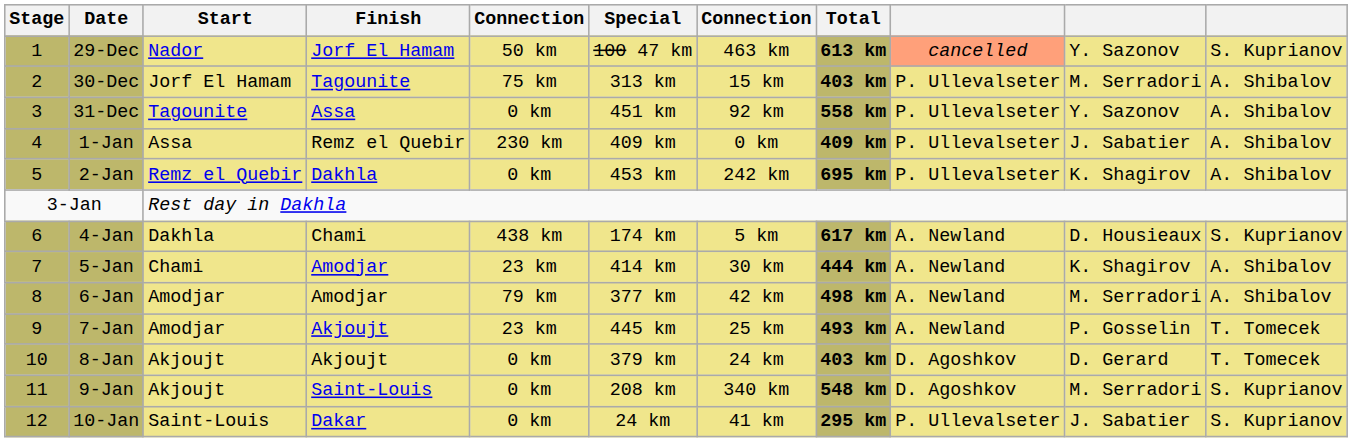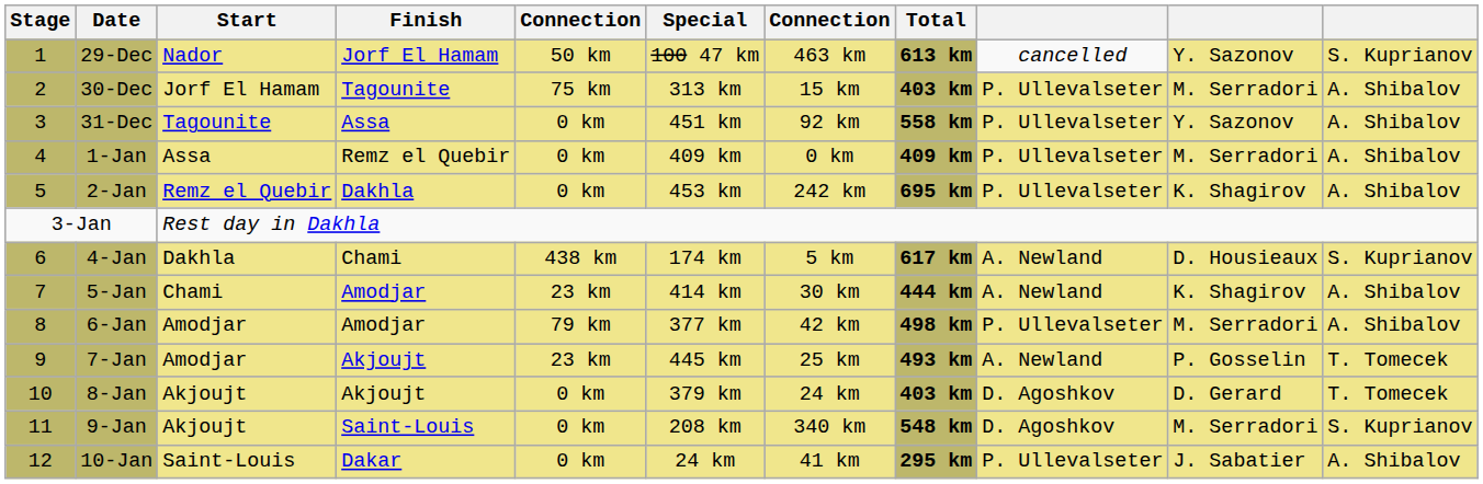 <table class="wikitable" style="font-size:90%">
 <tr>
 <th>Stage</th>
 <th>Date</th>
 <th>Start</th>
 <th>Finish</th>
 <th>Connection</th>
 <th>Special</th>
 <th>Connection</th>
 <th>Total</th>
 <th></th>
 <th></th>
 <th></th>
 </tr>
 <tr>
 <td bgcolor="#BDB76B" align="center">1</td>
 <td bgcolor="#BDB76B" align="center">29-Dec</td>
 <td bgcolor="#F0E68C"> <a href='#'>Nador</a></td>
 <td bgcolor="#F0E68C"> <a href='#'>Jorf El Hamam</a></td>
 <td bgcolor="#F0E68C" align="center">50 km</td>
 <td bgcolor="#F0E68C" align="center"><s>100</s> 47 km</td>
 <td bgcolor="#F0E68C" align="center">463 km</td>
 <td bgcolor="#BDB76B" align="center"><strong>613 km</strong></td>
-<td align="center" style="background: lightsalmon;"><em>cancelled</em></td>
+<td align="center"><em>cancelled</em></td>
 <td bgcolor="#F0E68C"> Y. Sazonov</td>
 <td bgcolor="#F0E68C"> S. Kuprianov</td>
 </tr>
 <tr>
 <td bgcolor="#BDB76B" align="center">2</td>
 <td bgcolor="#BDB76B" align="center">30-Dec</td>
 <td bgcolor="#F0E68C"> Jorf El Hamam</td>
 <td bgcolor="#F0E68C"> <a href='#'>Tagounite</a></td>
 <td bgcolor="#F0E68C" align="center">75 km</td>
 <td bgcolor="#F0E68C" align="center">313 km</td>
 <td bgcolor="#F0E68C" align="center">15 km</td>
 <td bgcolor="#BDB76B" align="center"><strong>403 km</strong></td>
 <td bgcolor="#F0E68C"> P. Ullevalseter</td>
 <td bgcolor="#F0E68C"> M. Serradori</td>
 <td bgcolor="#F0E68C"> A. Shibalov</td>
 </tr>
 <tr>
 <td bgcolor="#BDB76B" align="center">3</td>
 <td bgcolor="#BDB76B" align="center">31-Dec</td>
 <td bgcolor="#F0E68C"> <a href='#'>Tagounite</a></td>
 <td bgcolor="#F0E68C"> <a href='#'>Assa</a></td>
 <td bgcolor="#F0E68C" align="center">0 km</td>
 <td bgcolor="#F0E68C" align="center">451 km</td>
 <td bgcolor="#F0E68C" align="center">92 km</td>
 <td bgcolor="#BDB76B" align="center"><strong>558 km</strong></td>
 <td bgcolor="#F0E68C"> P. Ullevalseter</td>
 <td bgcolor="#F0E68C"> Y. Sazonov</td>
 <td bgcolor="#F0E68C"> A. Shibalov</td>
 </tr>
 <tr>
 <td bgcolor="#BDB76B" align="center">4</td>
 <td bgcolor="#BDB76B" align="center">1-Jan</td>
 <td bgcolor="#F0E68C"> Assa</td>
 <td bgcolor="#F0E68C"> Remz el Quebir</td>
-<td bgcolor="#F0E68C" align="center">230 km</td>
+<td bgcolor="#F0E68C" align="center">0 km</td>
 <td bgcolor="#F0E68C" align="center">409 km</td>
 <td bgcolor="#F0E68C" align="center">0 km</td>
 <td bgcolor="#BDB76B" align="center"><strong>409 km</strong></td>
 <td bgcolor="#F0E68C"> P. Ullevalseter</td>
-<td bgcolor="#F0E68C"> J. Sabatier</td>
+<td bgcolor="#F0E68C"> M. Serradori</td>
 <td bgcolor="#F0E68C"> A. Shibalov</td>
 </tr>
 <tr>
 <td bgcolor="#BDB76B" align="center">5</td>
 <td bgcolor="#BDB76B" align="center">2-Jan</td>
 <td bgcolor="#F0E68C"> <a href='#'>Remz el Quebir</a></td>
 <td bgcolor="#F0E68C"> <a href='#'>Dakhla</a></td>
 <td bgcolor="#F0E68C" align="center">0 km</td>
 <td bgcolor="#F0E68C" align="center">453 km</td>
 <td bgcolor="#F0E68C" align="center">242 km</td>
 <td bgcolor="#BDB76B" align="center"><strong>695 km</strong></td>
 <td bgcolor="#F0E68C"> P. Ullevalseter</td>
 <td bgcolor="#F0E68C"> K. Shagirov</td>
 <td bgcolor="#F0E68C"> A. Shibalov</td>
 </tr>
 <tr>
 <td bgcolor="#f9f9f9" align="center"  colspan=2>3-Jan</td>
 <td bgcolor="#f9f9f9" colspan=9><em>Rest day in  <a href='#'>Dakhla</a></em></td>
 </tr>
 <tr>
 <td bgcolor="#BDB76B" align="center">6</td>
 <td bgcolor="#BDB76B" align="center">4-Jan</td>
 <td bgcolor="#F0E68C"> Dakhla</td>
 <td bgcolor="#F0E68C"> Chami</td>
 <td bgcolor="#F0E68C" align="center">438 km</td>
 <td bgcolor="#F0E68C" align="center">174 km</td>
 <td bgcolor="#F0E68C" align="center">5 km</td>
 <td bgcolor="#BDB76B" align="center"><strong>617 km</strong></td>
 <td bgcolor="#F0E68C"> A. Newland</td>
 <td bgcolor="#F0E68C"> D. Housieaux</td>
 <td bgcolor="#F0E68C"> S. Kuprianov</td>
 </tr>
 <tr>
 <td bgcolor="#BDB76B" align="center">7</td>
 <td bgcolor="#BDB76B" align="center">5-Jan</td>
 <td bgcolor="#F0E68C"> Chami</td>
 <td bgcolor="#F0E68C"> <a href='#'>Amodjar</a></td>
 <td bgcolor="#F0E68C" align="center">23 km</td>
 <td bgcolor="#F0E68C" align="center">414 km</td>
 <td bgcolor="#F0E68C" align="center">30 km</td>
 <td bgcolor="#BDB76B" align="center"><strong>444 km</strong></td>
 <td bgcolor="#F0E68C"> A. Newland</td>
 <td bgcolor="#F0E68C"> K. Shagirov</td>
 <td bgcolor="#F0E68C"> A. Shibalov</td>
 </tr>
 <tr>
 <td bgcolor="#BDB76B" align="center">8</td>
 <td bgcolor="#BDB76B" align="center">6-Jan</td>
 <td bgcolor="#F0E68C"> Amodjar</td>
 <td bgcolor="#F0E68C"> Amodjar</td>
 <td bgcolor="#F0E68C" align="center">79 km</td>
 <td bgcolor="#F0E68C" align="center">377 km</td>
 <td bgcolor="#F0E68C" align="center">42 km</td>
 <td bgcolor="#BDB76B" align="center"><strong>498 km</strong></td>
-<td bgcolor="#F0E68C"> A. Newland</td>
+<td bgcolor="#F0E68C"> P. Ullevalseter</td>
 <td bgcolor="#F0E68C"> M. Serradori</td>
 <td bgcolor="#F0E68C"> A. Shibalov</td>
 </tr>
 <tr>
 <td bgcolor="#BDB76B" align="center">9</td>
 <td bgcolor="#BDB76B" align="center">7-Jan</td>
 <td bgcolor="#F0E68C"> Amodjar</td>
 <td bgcolor="#F0E68C"> <a href='#'>Akjoujt</a></td>
 <td bgcolor="#F0E68C" align="center">23 km</td>
 <td bgcolor="#F0E68C" align="center">445 km</td>
 <td bgcolor="#F0E68C" align="center">25 km</td>
 <td bgcolor="#BDB76B" align="center"><strong>493 km</strong></td>
 <td bgcolor="#F0E68C"> A. Newland</td>
 <td bgcolor="#F0E68C"> P. Gosselin</td>
 <td bgcolor="#F0E68C"> T. Tomecek</td>
 </tr>
 <tr>
 <td bgcolor="#BDB76B" align="center">10</td>
 <td bgcolor="#BDB76B" align="center">8-Jan</td>
 <td bgcolor="#F0E68C"> Akjoujt</td>
 <td bgcolor="#F0E68C"> Akjoujt</td>
 <td bgcolor="#F0E68C" align="center">0 km</td>
 <td bgcolor="#F0E68C" align="center">379 km</td>
 <td bgcolor="#F0E68C" align="center">24 km</td>
 <td bgcolor="#BDB76B" align="center"><strong>403 km</strong></td>
 <td bgcolor="#F0E68C"> D. Agoshkov</td>
 <td bgcolor="#F0E68C"> D. Gerard</td>
 <td bgcolor="#F0E68C"> T. Tomecek</td>
 </tr>
 <tr>
 <td bgcolor="#BDB76B" align="center">11</td>
 <td bgcolor="#BDB76B" align="center">9-Jan</td>
 <td bgcolor="#F0E68C"> Akjoujt</td>
 <td bgcolor="#F0E68C"> <a href='#'>Saint-Louis</a></td>
 <td bgcolor="#F0E68C" align="center">0 km</td>
 <td bgcolor="#F0E68C" align="center">208 km</td>
 <td bgcolor="#F0E68C" align="center">340 km</td>
 <td bgcolor="#BDB76B" align="center"><strong>548 km</strong></td>
 <td bgcolor="#F0E68C"> D. Agoshkov</td>
 <td bgcolor="#F0E68C"> M. Serradori</td>
 <td bgcolor="#F0E68C"> S. Kuprianov</td>
 </tr>
 <tr>
 <td bgcolor="#BDB76B" align="center">12</td>
 <td bgcolor="#BDB76B" align="center">10-Jan</td>
 <td bgcolor="#F0E68C"> Saint-Louis</td>
 <td bgcolor="#F0E68C"> <a href='#'>Dakar</a></td>
 <td bgcolor="#F0E68C" align="center">0 km</td>
 <td bgcolor="#F0E68C" align="center">24 km</td>
 <td bgcolor="#F0E68C" align="center">41 km</td>
 <td bgcolor="#BDB76B" align="center"><strong>295 km</strong></td>
 <td bgcolor="#F0E68C"> P. Ullevalseter</td>
 <td bgcolor="#F0E68C"> J. Sabatier</td>
-<td bgcolor="#F0E68C"> S. Kuprianov</td>
+<td bgcolor="#F0E68C"> A. Shibalov</td>
 </tr>
 </table>
